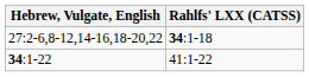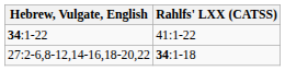 <table class=wikitable>
 <tr>
 <th>Hebrew, Vulgate, English</th>
 <th>Rahlfs' LXX (CATSS)</th>
 </tr>
 <tr>
+<td><strong>34</strong>:1-22</td>
+<td>41:1-22</td>
+</tr>
+<tr>
 <td>27:2-6,8-12,14-16,18-20,22</td>
 <td><strong>34</strong>:1-18</td>
 </tr>
-<tr>
-<td><strong>34</strong>:1-22</td>
-<td>41:1-22</td>
-</tr>
 </table>
